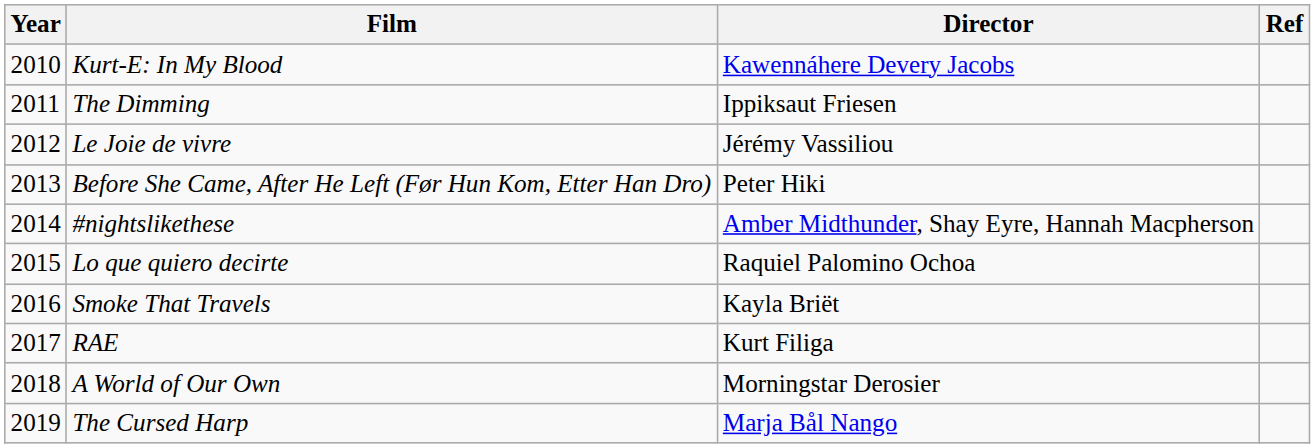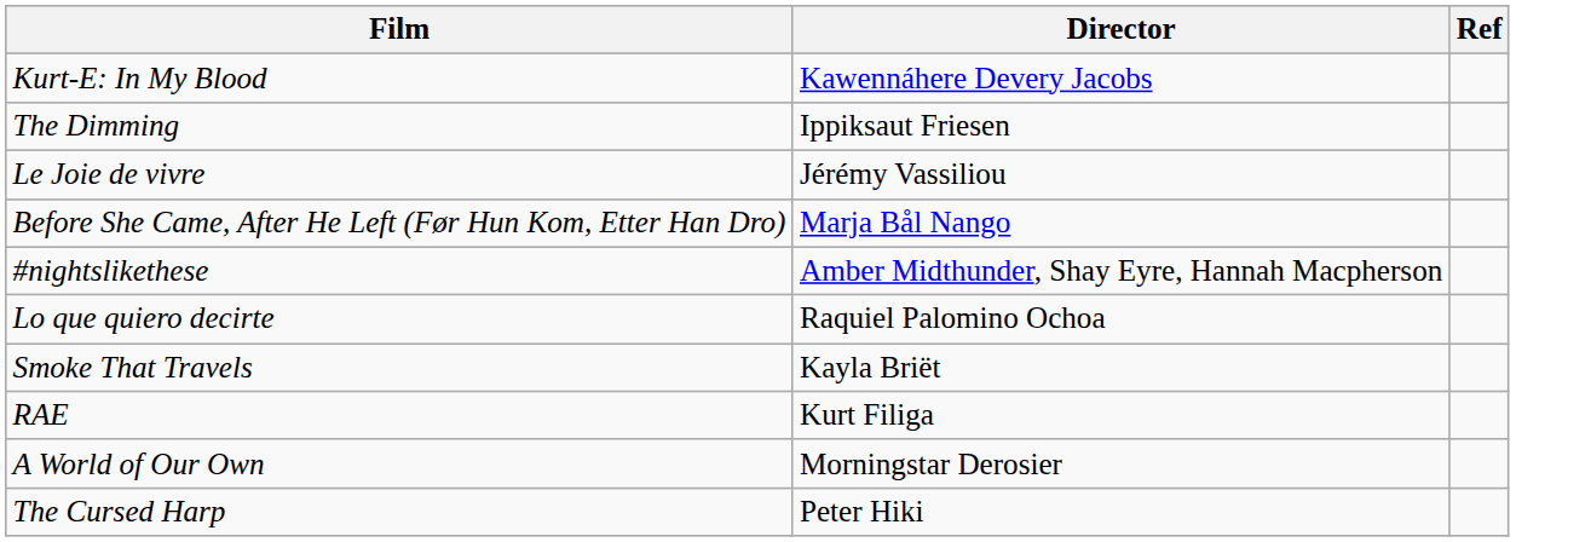 <table class="wikitable">
 <tr>
-<th>Year</th>
 <th>Film</th>
 <th>Director</th>
 <th>Ref</th>
 </tr>
 <tr>
-<td>2010</td>
 <td><em>Kurt-E: In My Blood</em></td>
 <td><a href='#'>Kawennáhere Devery Jacobs</a></td>
 <td></td>
 </tr>
 <tr>
-<td>2011</td>
 <td><em>The Dimming</em></td>
 <td>Ippiksaut Friesen</td>
 <td></td>
 </tr>
 <tr>
-<td>2012</td>
 <td><em>Le Joie de vivre</em></td>
 <td>Jérémy Vassiliou</td>
 <td></td>
 </tr>
 <tr>
-<td>2013</td>
 <td><em>Before She Came, After He Left (Før Hun Kom, Etter Han Dro)</em></td>
-<td>Peter Hiki</td>
+<td><a href='#'>Marja Bål Nango</a></td>
 <td></td>
 </tr>
 <tr>
-<td>2014</td>
 <td><em>#nightslikethese</em></td>
 <td><a href='#'>Amber Midthunder</a>, Shay Eyre, Hannah Macpherson</td>
 <td></td>
 </tr>
 <tr>
-<td>2015</td>
 <td><em>Lo que quiero decirte</em></td>
 <td>Raquiel Palomino Ochoa</td>
 <td></td>
 </tr>
 <tr>
-<td>2016</td>
 <td><em>Smoke That Travels</em></td>
 <td>Kayla Briët</td>
 <td></td>
 </tr>
 <tr>
-<td>2017</td>
 <td><em>RAE</em></td>
 <td>Kurt Filiga</td>
 <td></td>
 </tr>
 <tr>
-<td>2018</td>
 <td><em>A World of Our Own</em></td>
 <td>Morningstar Derosier</td>
 <td></td>
 </tr>
 <tr>
-<td>2019</td>
 <td><em>The Cursed Harp</em></td>
-<td><a href='#'>Marja Bål Nango</a></td>
+<td>Peter Hiki</td>
 <td></td>
 </tr>
 </table>
